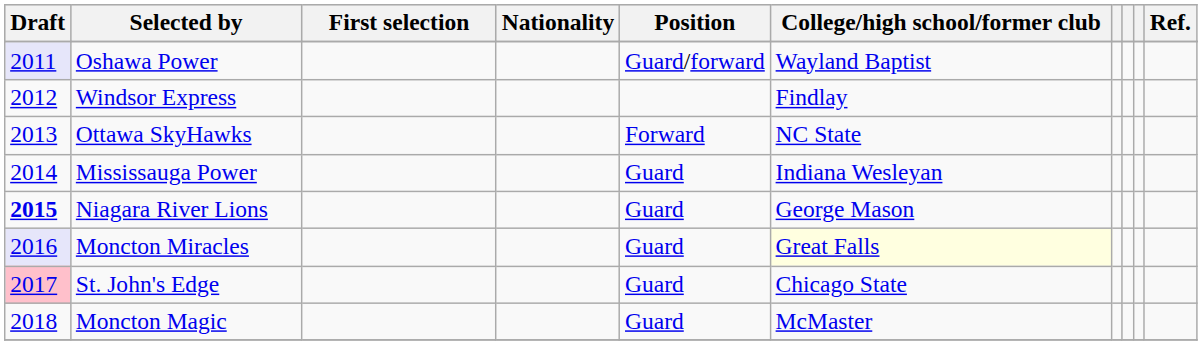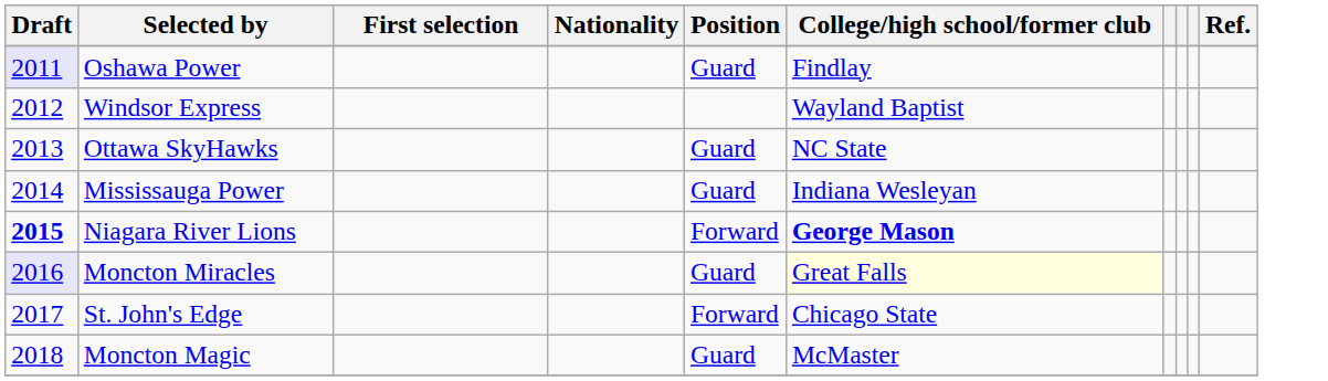 <table class="wikitable plainrowheaders sortable" summary="Draft (sortable), Selected by (sortable), Player (sortable), Nationality (sortable), College/high school/former club (sortable), PPG (sortable), RPG (sortable), APG (sortable) and References">
 <tr style="background-color:#c5c5c5">
 <th scope="col">Draft</th>
 <th scope="col" width=150>Selected by</th>
 <th scope="col" width=125>First selection</th>
 <th scope="col">Nationality</th>
 <th scope="col">Position</th>
 <th scope="col" width=225>College/high school/former club</th>
 <th scope="col"></th>
 <th scope="col"></th>
 <th scope="col"></th>
 <th scope="col" class="unsortable">Ref.</th>
 </tr>
 <tr>
 </tr>
 <tr>
 <td style="background: lavender;"><a href='#'>2011</a></td>
 <td><a href='#'>Oshawa Power</a></td>
 <td></td>
 <td></td>
-<td><a href='#'>Guard</a>/<a href='#'>forward</a></td>
-<td><a href='#'>Wayland Baptist</a></td>
+<td><a href='#'>Guard</a></td>
+<td><a href='#'>Findlay</a></td>
 <td></td>
 <td></td>
 <td></td>
 <td align=center></td>
 </tr>
 <tr>
 <td><a href='#'>2012</a></td>
 <td><a href='#'>Windsor Express</a></td>
 <td></td>
 <td></td>
 <td></td>
-<td><a href='#'>Findlay</a></td>
+<td><a href='#'>Wayland Baptist</a></td>
 <td></td>
 <td></td>
 <td></td>
 <td align=center></td>
 </tr>
 <tr>
 <td><a href='#'>2013</a></td>
 <td><a href='#'>Ottawa SkyHawks</a></td>
 <th scope="row" style="background-color:transparent;"></th>
 <td></td>
-<td><a href='#'>Forward</a></td>
+<td><a href='#'>Guard</a></td>
 <td><a href='#'>NC State</a></td>
 <td></td>
 <td></td>
 <td></td>
 <td align=center></td>
 </tr>
 <tr>
 <td><a href='#'>2014</a></td>
 <td><a href='#'>Mississauga Power</a></td>
 <th scope="row" style="background-color:transparent;"></th>
 <td></td>
 <td><a href='#'>Guard</a></td>
 <td><a href='#'>Indiana Wesleyan</a></td>
 <td></td>
 <td></td>
 <td></td>
 <td align=center></td>
 </tr>
 <tr>
 <td><strong><a href='#'>2015</a></strong></td>
 <td><a href='#'>Niagara River Lions</a></td>
 <th scope="row" style="background-color:transparent;"></th>
 <td></td>
-<td><a href='#'>Guard</a></td>
-<td><a href='#'>George Mason</a></td>
+<td><a href='#'>Forward</a></td>
+<td><strong><a href='#'>George Mason</a></strong></td>
 <td></td>
 <td></td>
 <td></td>
 <td></td>
 </tr>
 <tr>
 <td style="background: lavender;"><a href='#'>2016</a></td>
 <td><a href='#'>Moncton Miracles</a></td>
 <th scope="row" style="background-color:transparent;"></th>
 <td></td>
 <td><a href='#'>Guard</a></td>
 <td style="background: lightyellow;"><a href='#'>Great Falls</a></td>
 <td></td>
 <td></td>
 <td></td>
 <td></td>
 </tr>
 <tr>
-<td style="background: pink;"><a href='#'>2017</a></td>
+<td><a href='#'>2017</a></td>
 <td><a href='#'>St. John's Edge</a></td>
 <th scope="row" style="background-color:transparent;"></th>
 <td></td>
-<td><a href='#'>Guard</a></td>
+<td><a href='#'>Forward</a></td>
 <td><a href='#'>Chicago State</a></td>
 <td></td>
 <td></td>
 <td></td>
 <td align=center></td>
 </tr>
 <tr>
 <td><a href='#'>2018</a></td>
 <td><a href='#'>Moncton Magic</a></td>
 <th scope="row" style="background-color:transparent;"></th>
 <td></td>
 <td><a href='#'>Guard</a></td>
 <td><a href='#'>McMaster</a></td>
 <td></td>
 <td></td>
 <td></td>
 <td align=center></td>
 </tr>
 <tr>
 </tr>
 </table>
